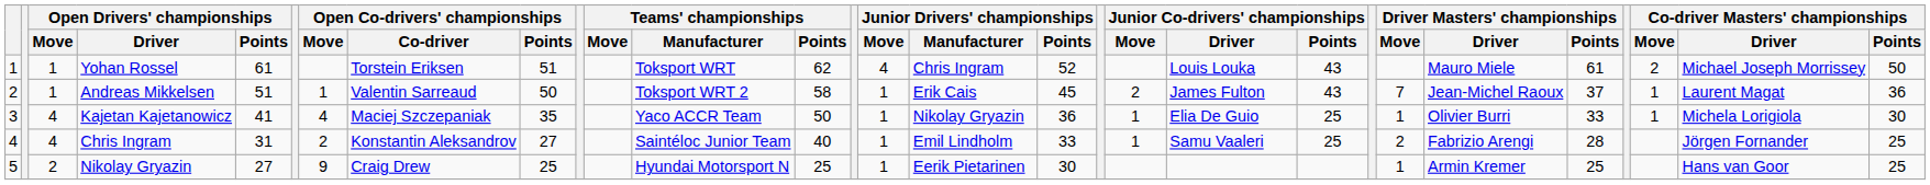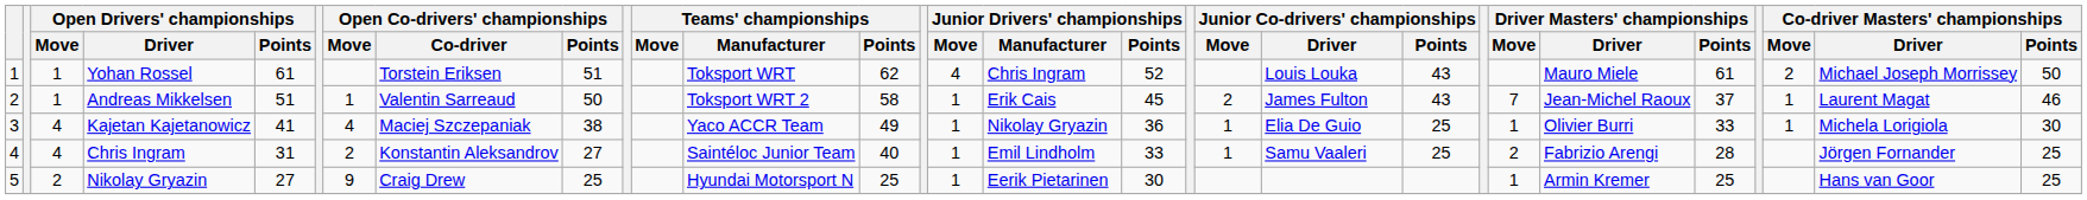 <table class="wikitable" style="font-size:85%;">
 <tr>
 <th rowspan="2"></th>
 <th rowspan="7" style="width:5px;"></th>
 <th colspan="3" nowrap>Open Drivers' championships</th>
 <th rowspan="7" style="width:5px;"></th>
 <th colspan="3" nowrap>Open Co-drivers' championships</th>
 <th rowspan="7" style="width:5px;"></th>
 <th colspan="3" nowrap>Teams' championships</th>
 <th rowspan="7" style="width:5px;"></th>
 <th colspan="3" nowrap>Junior Drivers' championships</th>
 <th rowspan="7" style="width:5px;"></th>
 <th colspan="3" nowrap>Junior Co-drivers' championships</th>
 <th rowspan="7" style="width:5px;"></th>
 <th colspan="3" nowrap>Driver Masters' championships</th>
 <th rowspan="7" style="width:5px;"></th>
 <th colspan="3" nowrap>Co-driver Masters' championships</th>
 </tr>
 <tr>
 <th>Move</th>
 <th>Driver</th>
 <th>Points</th>
 <th>Move</th>
 <th>Co-driver</th>
 <th>Points</th>
 <th>Move</th>
 <th>Manufacturer</th>
 <th>Points</th>
 <th>Move</th>
 <th>Manufacturer</th>
 <th>Points</th>
 <th>Move</th>
 <th>Driver</th>
 <th>Points</th>
 <th>Move</th>
 <th>Driver</th>
 <th>Points</th>
 <th>Move</th>
 <th>Driver</th>
 <th>Points</th>
 </tr>
 <tr>
 <td align="center">1</td>
 <td align="center"> 1</td>
 <td><a href='#'>Yohan Rossel</a></td>
 <td align="center">61</td>
 <td align="center"></td>
 <td><a href='#'>Torstein Eriksen</a></td>
 <td align="center">51</td>
 <td align="center"></td>
 <td><a href='#'>Toksport WRT</a></td>
 <td align="center">62</td>
 <td align="center"> 4</td>
 <td nowrap><a href='#'>Chris Ingram</a></td>
 <td align="center">52</td>
 <td align="center"></td>
 <td><a href='#'>Louis Louka</a></td>
 <td align="center">43</td>
 <td align="center"></td>
 <td><a href='#'>Mauro Miele</a></td>
 <td align="center">61</td>
 <td align="center"> 2</td>
 <td nowrap><a href='#'>Michael Joseph Morrissey</a></td>
 <td align="center">50</td>
 </tr>
 <tr>
 <td align="center">2</td>
 <td align="center"> 1</td>
 <td><a href='#'>Andreas Mikkelsen</a></td>
 <td align="center">51</td>
 <td align="center"> 1</td>
 <td nowrap><a href='#'>Valentin Sarreaud</a></td>
 <td align="center">50</td>
 <td align="center"></td>
 <td><a href='#'>Toksport WRT 2</a></td>
 <td align="center">58</td>
 <td align="center"> 1</td>
 <td><a href='#'>Erik Cais</a></td>
 <td align="center">45</td>
 <td align="center"> 2</td>
 <td><a href='#'>James Fulton</a></td>
 <td align="center">43</td>
 <td align="center"> 7</td>
 <td nowrap><a href='#'>Jean-Michel Raoux</a></td>
 <td align="center">37</td>
 <td align="center"> 1</td>
 <td><a href='#'>Laurent Magat</a></td>
-<td align="center">36</td>
+<td align="center">46</td>
 </tr>
 <tr>
 <td align="center">3</td>
 <td align="center"> 4</td>
 <td nowrap><a href='#'>Kajetan Kajetanowicz</a></td>
 <td align="center">41</td>
 <td align="center"> 4</td>
 <td><a href='#'>Maciej Szczepaniak</a></td>
-<td align="center">35</td>
+<td align="center">38</td>
 <td align="center"></td>
 <td><a href='#'>Yaco ACCR Team</a></td>
-<td align="center">50</td>
+<td align="center">49</td>
 <td align="center"> 1</td>
 <td><a href='#'>Nikolay Gryazin</a></td>
 <td align="center">36</td>
 <td align="center"> 1</td>
 <td><a href='#'>Elia De Guio</a></td>
 <td align="center">25</td>
 <td align="center"> 1</td>
 <td><a href='#'>Olivier Burri</a></td>
 <td align="center">33</td>
 <td align="center"> 1</td>
 <td><a href='#'>Michela Lorigiola</a></td>
 <td align="center">30</td>
 </tr>
 <tr>
 <td align="center">4</td>
 <td align="center"> 4</td>
 <td><a href='#'>Chris Ingram</a></td>
 <td align="center">31</td>
 <td align="center"> 2</td>
 <td nowrap><a href='#'>Konstantin Aleksandrov</a></td>
 <td align="center">27</td>
 <td align="center"></td>
 <td nowrap><a href='#'>Saintéloc Junior Team</a></td>
 <td align="center">40</td>
 <td align="center"> 1</td>
 <td><a href='#'>Emil Lindholm</a></td>
 <td align="center">33</td>
 <td align="center"> 1</td>
 <td><a href='#'>Samu Vaaleri</a></td>
 <td align="center">25</td>
 <td align="center"> 2</td>
 <td><a href='#'>Fabrizio Arengi</a></td>
 <td align="center">28</td>
 <td align="center"></td>
 <td><a href='#'>Jörgen Fornander</a></td>
 <td align="center">25</td>
 </tr>
 <tr>
 <td align="center">5</td>
 <td align="center"> 2</td>
 <td><a href='#'>Nikolay Gryazin</a></td>
 <td align="center">27</td>
 <td align="center"> 9</td>
 <td><a href='#'>Craig Drew</a></td>
 <td align="center">25</td>
 <td align="center"></td>
 <td nowrap><a href='#'>Hyundai Motorsport N</a></td>
 <td align="center">25</td>
 <td align="center"> 1</td>
 <td nowrap><a href='#'>Eerik Pietarinen</a></td>
 <td align="center">30</td>
 <td></td>
 <td></td>
 <td></td>
 <td align="center"> 1</td>
 <td><a href='#'>Armin Kremer</a></td>
 <td align="center">25</td>
 <td align="center"></td>
 <td><a href='#'>Hans van Goor</a></td>
 <td align="center">25</td>
 </tr>
 <tr>
 </tr>
 </table>
